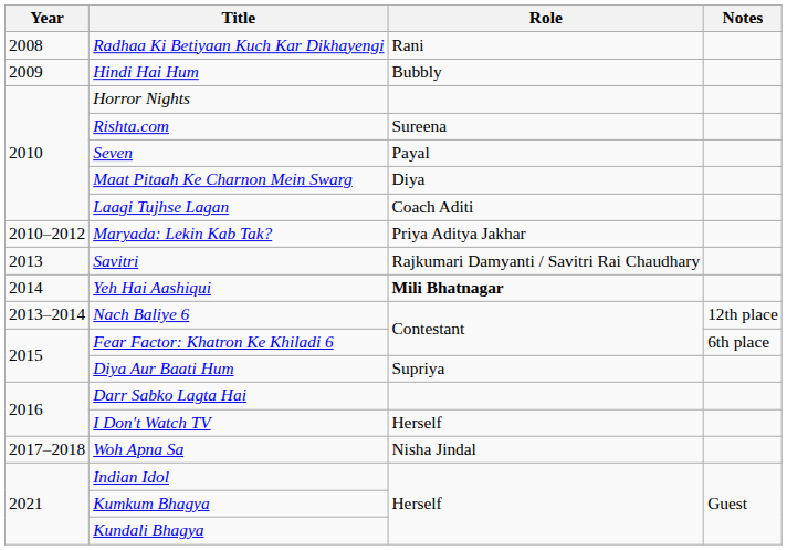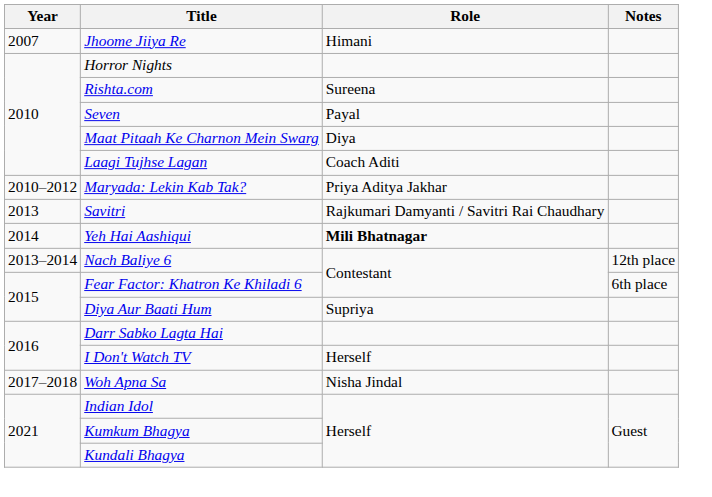 <table class="wikitable">
 <tr>
 <th>Year</th>
 <th>Title</th>
 <th>Role</th>
 <th>Notes</th>
 </tr>
 <tr>
-<td>2008</td>
-<td><em><a href='#'>Radhaa Ki Betiyaan Kuch Kar Dikhayengi</a></em></td>
-<td>Rani</td>
-<td></td>
-</tr>
-<tr>
-<td>2009</td>
-<td><em><a href='#'>Hindi Hai Hum</a></em></td>
-<td>Bubbly</td>
+<td>2007</td>
+<td><em><a href='#'>Jhoome Jiiya Re</a></em></td>
+<td>Himani</td>
 <td></td>
 </tr>
 <tr>
 <td rowspan="5">2010</td>
 <td><em>Horror Nights</em></td>
 <td></td>
 <td></td>
 </tr>
 <tr>
 <td><em><a href='#'>Rishta.com</a></em></td>
 <td>Sureena</td>
 <td></td>
 </tr>
 <tr>
 <td><em><a href='#'>Seven</a></em></td>
 <td>Payal</td>
 <td></td>
 </tr>
 <tr>
 <td><em><a href='#'>Maat Pitaah Ke Charnon Mein Swarg</a></em></td>
 <td>Diya</td>
 <td></td>
 </tr>
 <tr>
 <td><em><a href='#'>Laagi Tujhse Lagan</a></em></td>
 <td>Coach Aditi</td>
 <td></td>
 </tr>
 <tr>
 <td>2010–2012</td>
 <td><em><a href='#'>Maryada: Lekin Kab Tak?</a></em></td>
 <td>Priya Aditya Jakhar</td>
 <td></td>
 </tr>
 <tr>
 <td>2013</td>
 <td><em><a href='#'>Savitri</a></em></td>
 <td>Rajkumari Damyanti / Savitri Rai Chaudhary</td>
 <td></td>
 </tr>
 <tr>
 <td>2014</td>
 <td><em><a href='#'>Yeh Hai Aashiqui</a></em></td>
 <td><strong>Mili Bhatnagar</strong></td>
 <td></td>
 </tr>
 <tr>
 <td>2013–2014</td>
 <td><em><a href='#'>Nach Baliye 6</a></em></td>
 <td rowspan="2">Contestant</td>
 <td>12th place</td>
 </tr>
 <tr>
 <td rowspan="2">2015</td>
 <td><em><a href='#'>Fear Factor: Khatron Ke Khiladi 6</a></em></td>
 <td>6th place</td>
 </tr>
 <tr>
 <td><em><a href='#'>Diya Aur Baati Hum</a></em></td>
 <td>Supriya</td>
 <td></td>
 </tr>
 <tr>
 <td rowspan="2">2016</td>
 <td><em><a href='#'>Darr Sabko Lagta Hai</a></em></td>
 <td></td>
 <td></td>
 </tr>
 <tr>
 <td><em><a href='#'>I Don't Watch TV</a></em></td>
 <td>Herself</td>
 <td></td>
 </tr>
 <tr>
 <td>2017–2018</td>
 <td><em><a href='#'>Woh Apna Sa</a></em></td>
 <td>Nisha Jindal</td>
 <td></td>
 </tr>
 <tr>
 <td rowspan="3">2021</td>
 <td><em><a href='#'>Indian Idol</a></em></td>
 <td rowspan="3">Herself</td>
 <td rowspan="3">Guest</td>
 </tr>
 <tr>
 <td><em><a href='#'>Kumkum Bhagya</a></em></td>
 </tr>
 <tr>
 <td><em><a href='#'>Kundali Bhagya</a></em></td>
 </tr>
 </table>
